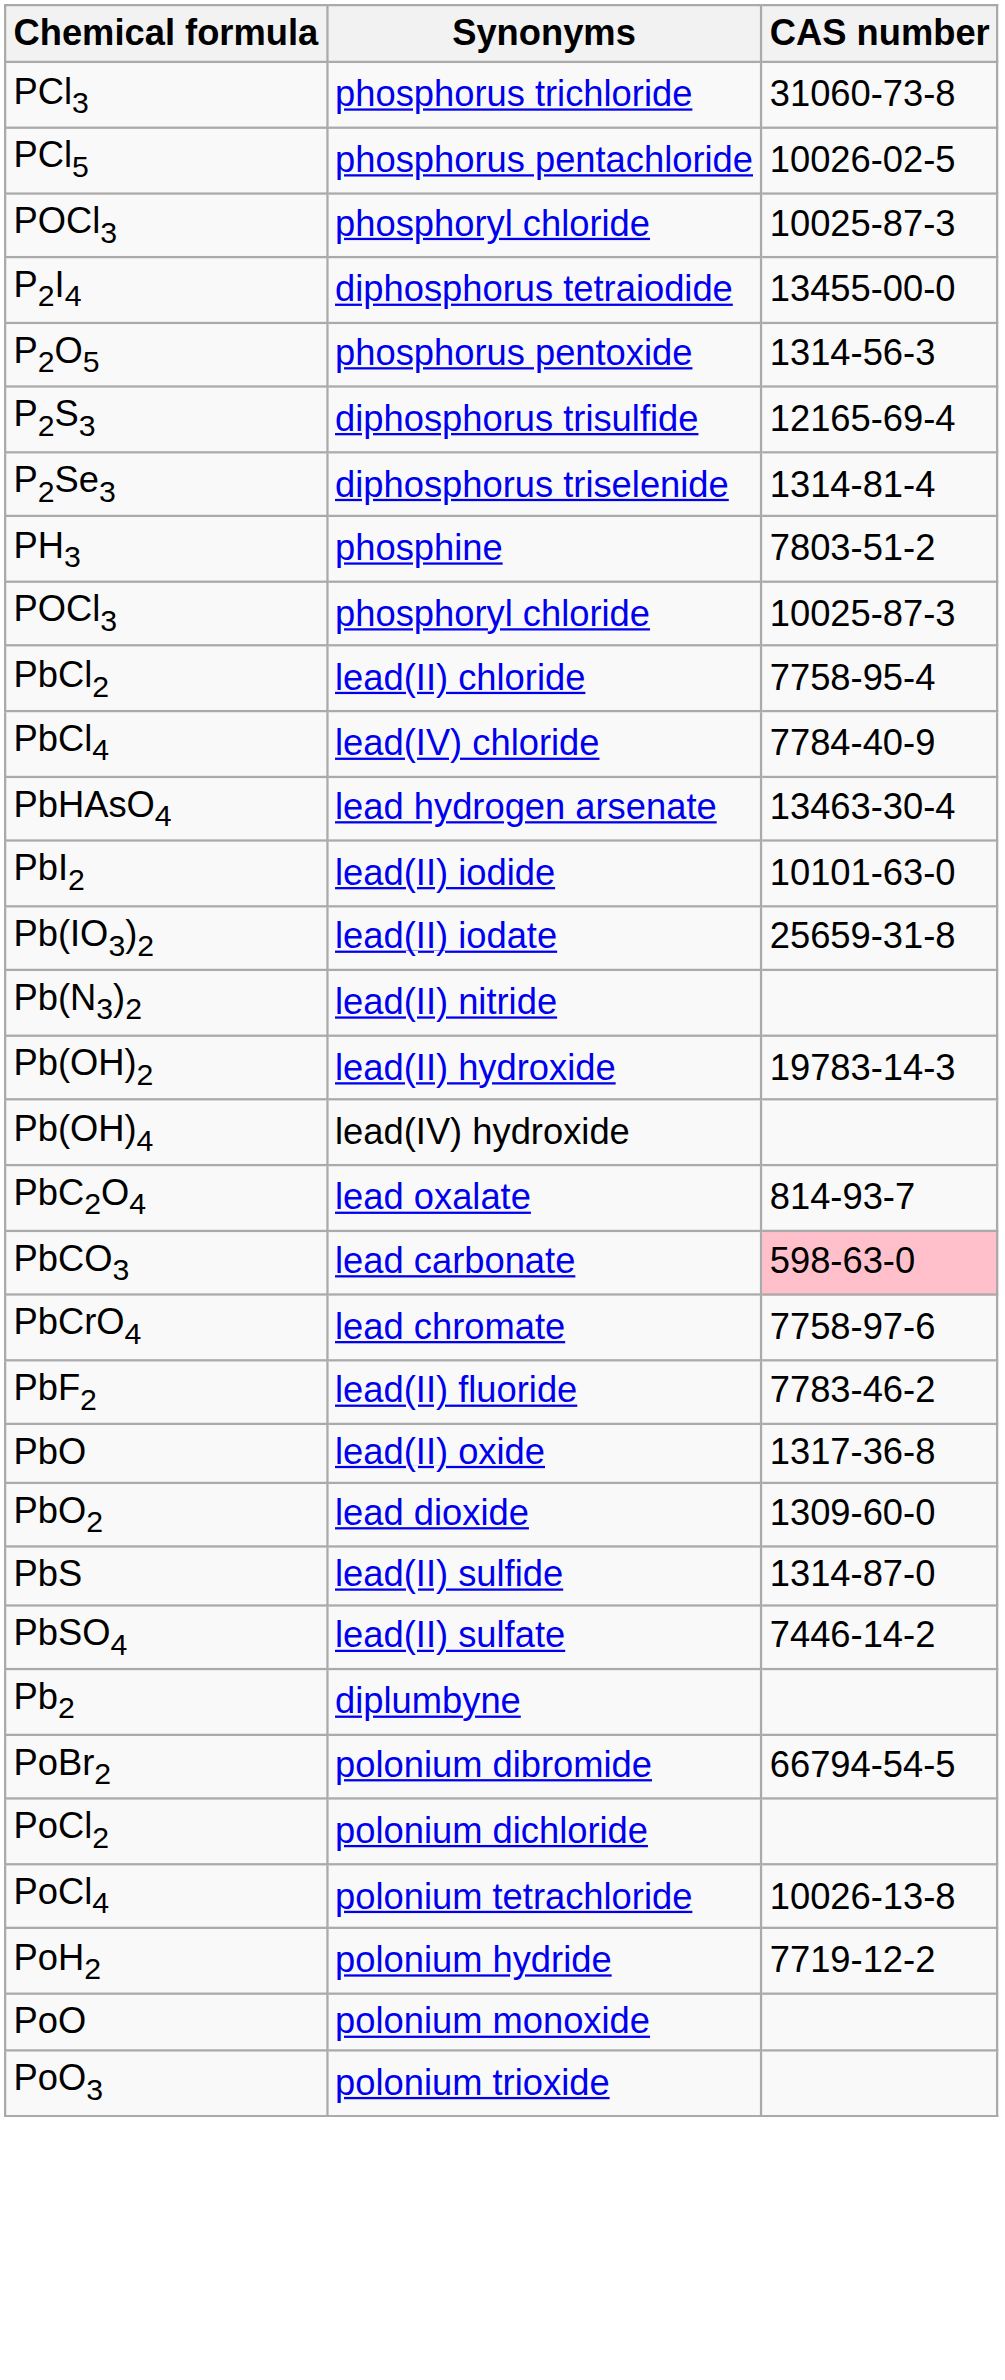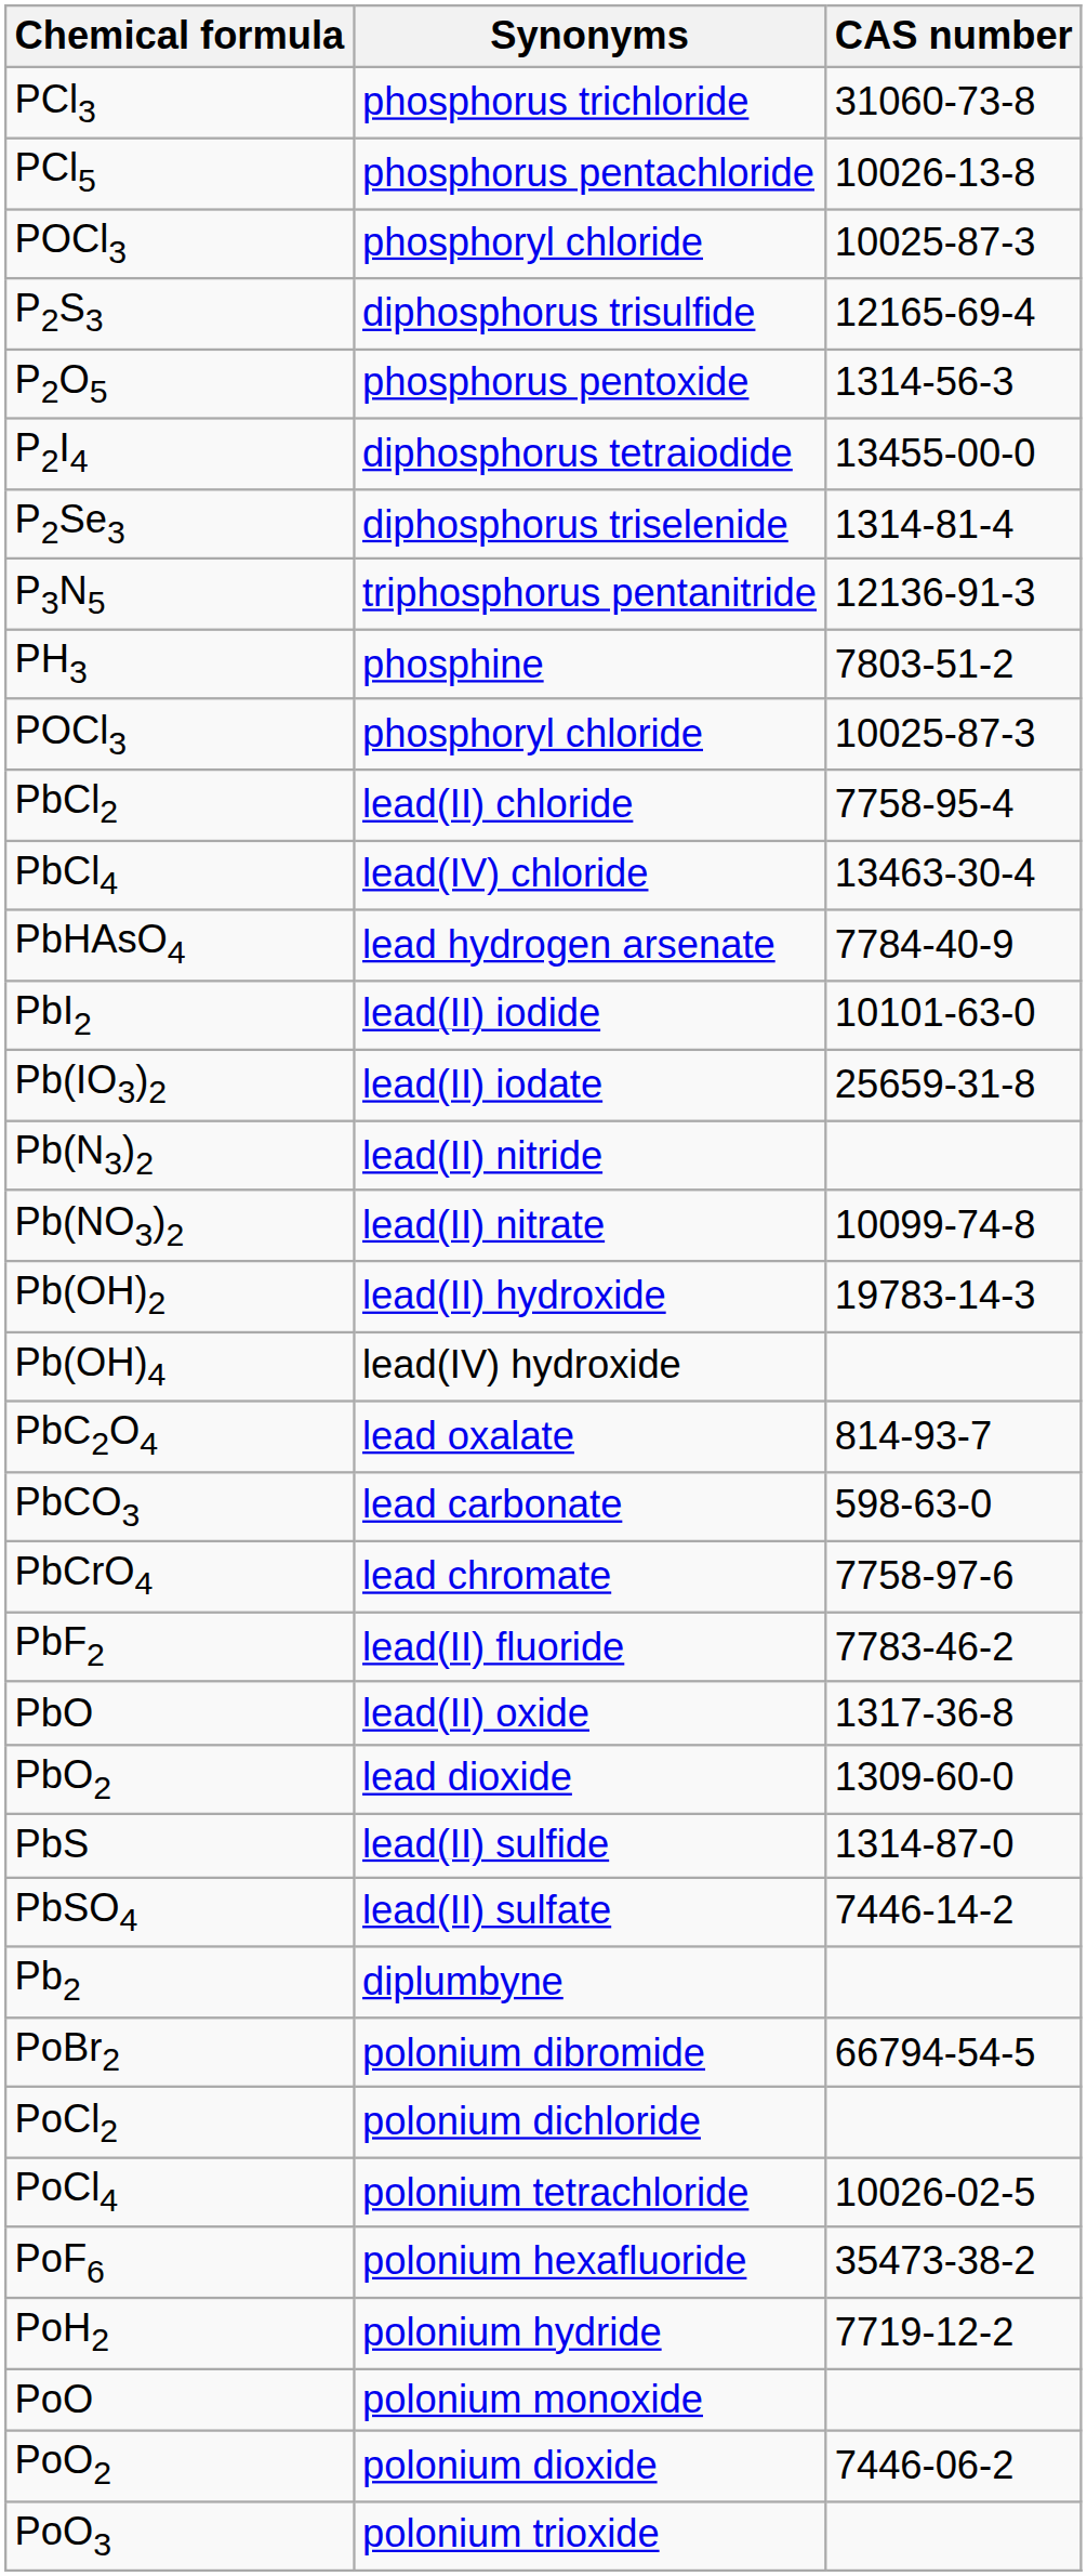 <table class="wikitable sortable">
 <tr>
 <th>Chemical formula</th>
 <th>Synonyms</th>
 <th>CAS number</th>
 </tr>
 <tr>
 <td>PCl<sub>3</sub></td>
 <td><a href='#'>phosphorus trichloride</a></td>
 <td>31060-73-8</td>
 </tr>
 <tr>
 <td>PCl<sub>5</sub></td>
 <td><a href='#'>phosphorus pentachloride</a></td>
-<td>10026-02-5</td>
+<td>10026-13-8</td>
 </tr>
 <tr>
 <td>POCl<sub>3</sub></td>
 <td><a href='#'>phosphoryl chloride</a></td>
 <td>10025-87-3</td>
 </tr>
 <tr>
-<td>P<sub>2</sub>I<sub>4</sub></td>
-<td><a href='#'>diphosphorus tetraiodide</a></td>
-<td>13455-00-0</td>
+<td>P<sub>2</sub>S<sub>3</sub></td>
+<td><a href='#'>diphosphorus trisulfide</a></td>
+<td>12165-69-4</td>
 </tr>
 <tr>
 <td>P<sub>2</sub>O<sub>5</sub></td>
 <td><a href='#'>phosphorus pentoxide</a></td>
 <td>1314-56-3</td>
 </tr>
 <tr>
-<td>P<sub>2</sub>S<sub>3</sub></td>
-<td><a href='#'>diphosphorus trisulfide</a></td>
-<td>12165-69-4</td>
+<td>P<sub>2</sub>I<sub>4</sub></td>
+<td><a href='#'>diphosphorus tetraiodide</a></td>
+<td>13455-00-0</td>
 </tr>
 <tr>
 <td>P<sub>2</sub>Se<sub>3</sub></td>
 <td><a href='#'>diphosphorus triselenide</a></td>
 <td>1314-81-4</td>
+</tr>
+<tr>
+<td>P<sub>3</sub>N<sub>5</sub></td>
+<td><a href='#'>triphosphorus pentanitride</a></td>
+<td>12136-91-3</td>
 </tr>
 <tr>
 <td>PH<sub>3</sub></td>
 <td><a href='#'>phosphine</a></td>
 <td>7803-51-2</td>
 </tr>
 <tr>
 <td>POCl<sub>3</sub></td>
 <td><a href='#'>phosphoryl chloride</a></td>
 <td>10025-87-3</td>
 </tr>
 <tr>
 <td>PbCl<sub>2</sub></td>
 <td><a href='#'>lead(II) chloride</a></td>
 <td>7758-95-4</td>
 </tr>
 <tr>
 <td>PbCl<sub>4</sub></td>
 <td><a href='#'>lead(IV) chloride</a></td>
-<td>7784-40-9</td>
+<td>13463-30-4</td>
 </tr>
 <tr>
 <td>PbHAsO<sub>4</sub></td>
 <td><a href='#'>lead hydrogen arsenate</a></td>
-<td>13463-30-4</td>
+<td>7784-40-9</td>
 </tr>
 <tr>
 <td>PbI<sub>2</sub></td>
 <td><a href='#'>lead(II) iodide</a></td>
 <td>10101-63-0</td>
 </tr>
 <tr>
 <td>Pb(IO<sub>3</sub>)<sub>2</sub></td>
 <td><a href='#'>lead(II) iodate</a></td>
 <td>25659-31-8</td>
 </tr>
 <tr>
 <td>Pb(N<sub>3</sub>)<sub>2</sub></td>
 <td><a href='#'>lead(II) nitride</a></td>
 <td></td>
+</tr>
+<tr>
+<td>Pb(NO<sub>3</sub>)<sub>2</sub></td>
+<td><a href='#'>lead(II) nitrate</a></td>
+<td>10099-74-8</td>
 </tr>
 <tr>
 <td>Pb(OH)<sub>2</sub></td>
 <td><a href='#'>lead(II) hydroxide</a></td>
 <td>19783-14-3</td>
 </tr>
 <tr>
 <td>Pb(OH)<sub>4</sub></td>
 <td>lead(IV) hydroxide</td>
 <td></td>
 </tr>
 <tr>
 <td>PbC<sub>2</sub>O<sub>4</sub></td>
 <td><a href='#'>lead oxalate</a></td>
 <td>814-93-7</td>
 </tr>
 <tr>
 <td>PbCO<sub>3</sub></td>
 <td><a href='#'>lead carbonate</a></td>
-<td style="background: pink;">598-63-0</td>
+<td>598-63-0</td>
 </tr>
 <tr>
 <td>PbCrO<sub>4</sub></td>
 <td><a href='#'>lead chromate</a></td>
 <td>7758-97-6</td>
 </tr>
 <tr>
 <td>PbF<sub>2</sub></td>
 <td><a href='#'>lead(II) fluoride</a></td>
 <td>7783-46-2</td>
 </tr>
 <tr>
 <td>PbO</td>
 <td><a href='#'>lead(II) oxide</a></td>
 <td>1317-36-8</td>
 </tr>
 <tr>
 <td>PbO<sub>2</sub></td>
 <td><a href='#'>lead dioxide</a></td>
 <td>1309-60-0</td>
 </tr>
 <tr>
 <td>PbS</td>
 <td><a href='#'>lead(II) sulfide</a></td>
 <td>1314-87-0</td>
 </tr>
 <tr>
 <td>PbSO<sub>4</sub></td>
 <td><a href='#'>lead(II) sulfate</a></td>
 <td>7446-14-2</td>
 </tr>
 <tr>
 <td>Pb<sub>2</sub></td>
 <td><a href='#'>diplumbyne</a></td>
 <td></td>
 </tr>
 <tr>
 <td>PoBr<sub>2</sub></td>
 <td><a href='#'>polonium dibromide</a></td>
 <td>66794-54-5</td>
 </tr>
 <tr>
 <td>PoCl<sub>2</sub></td>
 <td><a href='#'>polonium dichloride</a></td>
 <td></td>
 </tr>
 <tr>
 <td>PoCl<sub>4</sub></td>
 <td><a href='#'>polonium tetrachloride</a></td>
-<td>10026-13-8</td>
+<td>10026-02-5</td>
+</tr>
+<tr>
+<td>PoF<sub>6</sub></td>
+<td><a href='#'>polonium hexafluoride</a></td>
+<td>35473-38-2</td>
 </tr>
 <tr>
 <td>PoH<sub>2</sub></td>
 <td><a href='#'>polonium hydride</a></td>
 <td>7719-12-2</td>
 </tr>
 <tr>
 <td>PoO</td>
 <td><a href='#'>polonium monoxide</a></td>
 <td></td>
 </tr>
 <tr>
+<td>PoO<sub>2</sub></td>
+<td><a href='#'>polonium dioxide</a></td>
+<td>7446-06-2</td>
+</tr>
+<tr>
 <td>PoO<sub>3</sub></td>
 <td><a href='#'>polonium trioxide</a></td>
 <td></td>
 </tr>
 <tr>
 </tr>
 </table>
